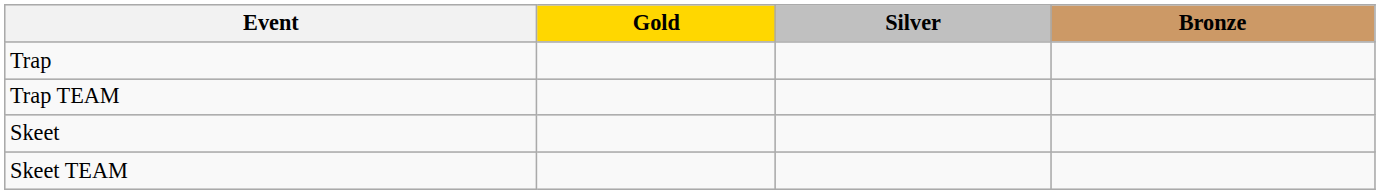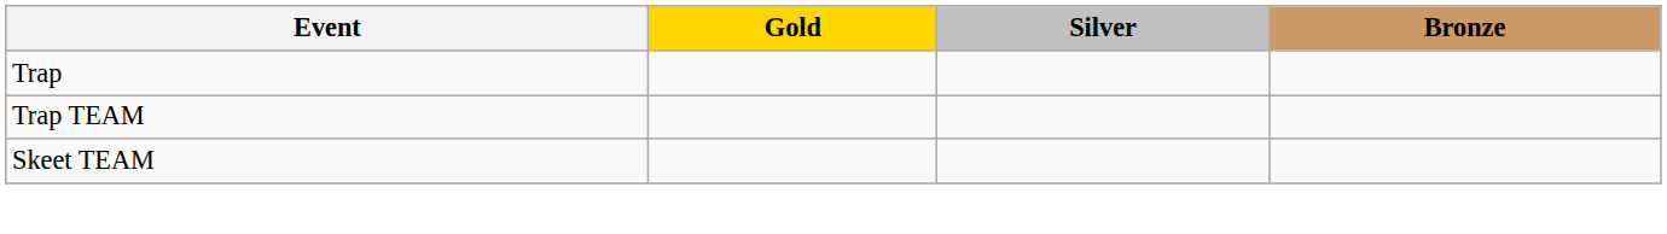 <table class="wikitable" width=70% style="font-size:90%; text-align:left;">
 <tr align=center>
 <th>Event</th>
 <td bgcolor=gold><strong>Gold</strong></td>
 <td bgcolor=silver><strong>Silver</strong></td>
 <td bgcolor=cc9966><strong>Bronze</strong></td>
 </tr>
 <tr>
 <td>Trap</td>
 <td></td>
 <td></td>
 <td></td>
 </tr>
 <tr>
 <td>Trap TEAM</td>
 <td></td>
 <td></td>
 <td></td>
 </tr>
 <tr>
-<td>Skeet</td>
-<td></td>
-<td></td>
-<td></td>
-</tr>
-<tr>
 <td>Skeet TEAM</td>
 <td></td>
 <td></td>
 <td></td>
 </tr>
 </table>
